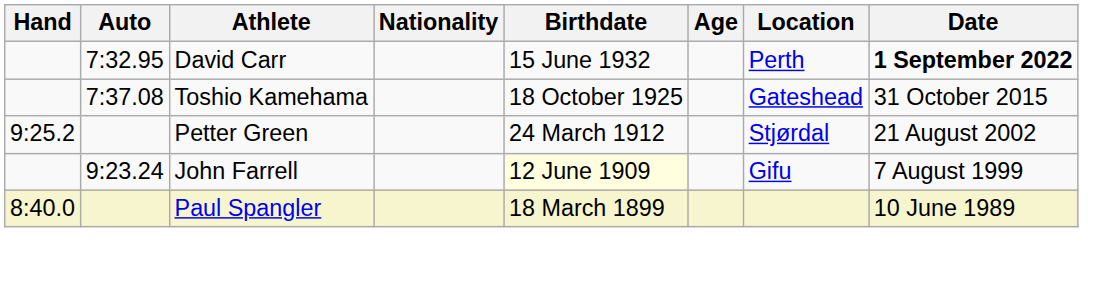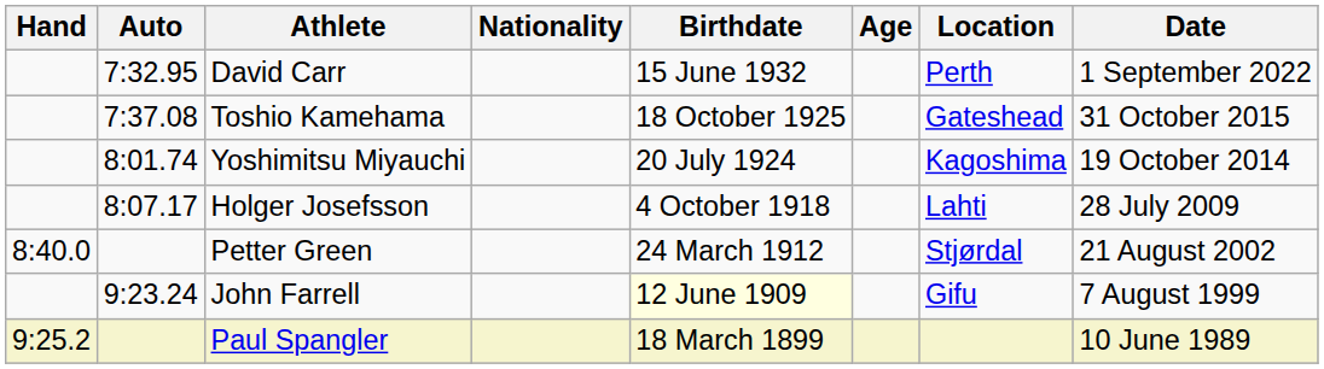 <table class="wikitable">
 <tr>
 <th>Hand</th>
 <th>Auto</th>
 <th>Athlete</th>
 <th>Nationality</th>
 <th>Birthdate</th>
 <th>Age</th>
 <th>Location</th>
 <th>Date</th>
 </tr>
 <tr>
 <td></td>
 <td>7:32.95</td>
 <td>David Carr</td>
 <td></td>
 <td>15 June 1932</td>
 <td></td>
 <td><a href='#'>Perth</a></td>
-<td><strong>1 September 2022</strong></td>
+<td>1 September 2022</td>
 </tr>
 <tr>
 <td></td>
 <td>7:37.08</td>
 <td>Toshio Kamehama</td>
 <td></td>
 <td>18 October 1925</td>
 <td></td>
 <td><a href='#'>Gateshead</a></td>
 <td>31 October 2015</td>
 </tr>
 <tr>
-<td>9:25.2</td>
+<td></td>
+<td>8:01.74</td>
+<td>Yoshimitsu Miyauchi</td>
+<td></td>
+<td>20 July 1924</td>
+<td></td>
+<td><a href='#'>Kagoshima</a></td>
+<td>19 October 2014</td>
+</tr>
+<tr>
+<td></td>
+<td>8:07.17</td>
+<td>Holger Josefsson</td>
+<td></td>
+<td>4 October 1918</td>
+<td></td>
+<td><a href='#'>Lahti</a></td>
+<td>28 July 2009</td>
+</tr>
+<tr>
+<td>8:40.0</td>
 <td></td>
 <td>Petter Green</td>
 <td></td>
 <td>24 March 1912</td>
 <td></td>
 <td><a href='#'>Stjørdal</a></td>
 <td>21 August 2002</td>
 </tr>
 <tr>
 <td></td>
 <td>9:23.24</td>
 <td>John Farrell</td>
 <td></td>
 <td style="background: lightyellow;">12 June 1909</td>
 <td></td>
 <td><a href='#'>Gifu</a></td>
 <td>7 August 1999</td>
 </tr>
 <tr bgcolor=#f6F5CE>
-<td>8:40.0</td>
+<td>9:25.2</td>
 <td></td>
 <td><a href='#'>Paul Spangler</a></td>
 <td></td>
 <td>18 March 1899</td>
 <td></td>
 <td></td>
 <td>10 June 1989</td>
 </tr>
 </table>
